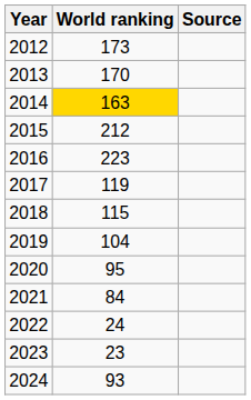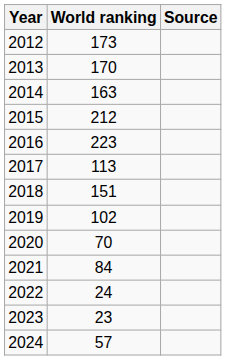 <table class="wikitable" style="text-align:center; font-size: 95%;">
 <tr>
 <th>Year</th>
 <th>World ranking</th>
 <th>Source</th>
 </tr>
 <tr>
 <td>2012</td>
 <td>173</td>
 <td></td>
 </tr>
 <tr>
 <td>2013</td>
 <td>170</td>
 <td></td>
 </tr>
 <tr>
 <td>2014</td>
-<td style="background: gold;">163</td>
+<td>163</td>
 <td></td>
 </tr>
 <tr>
 <td>2015</td>
 <td>212</td>
 <td></td>
 </tr>
 <tr>
 <td>2016</td>
 <td>223</td>
 <td></td>
 </tr>
 <tr>
 <td>2017</td>
-<td>119</td>
+<td>113</td>
 <td></td>
 </tr>
 <tr>
 <td>2018</td>
-<td>115</td>
+<td>151</td>
 <td></td>
 </tr>
 <tr>
 <td>2019</td>
-<td>104</td>
+<td>102</td>
 <td></td>
 </tr>
 <tr>
 <td>2020</td>
-<td>95</td>
+<td>70</td>
 <td></td>
 </tr>
 <tr>
 <td>2021</td>
 <td>84</td>
 <td></td>
 </tr>
 <tr>
 <td>2022</td>
 <td>24</td>
 <td></td>
 </tr>
 <tr>
 <td>2023</td>
 <td>23</td>
 <td></td>
 </tr>
 <tr>
 <td>2024</td>
-<td>93</td>
+<td>57</td>
 <td></td>
 </tr>
 </table>
